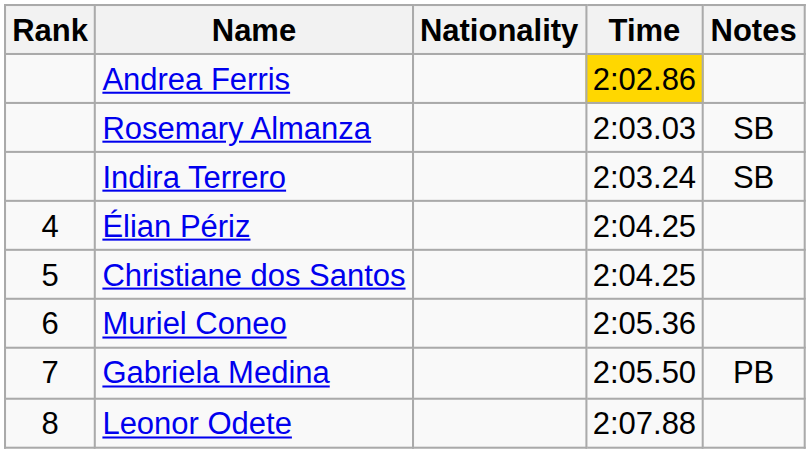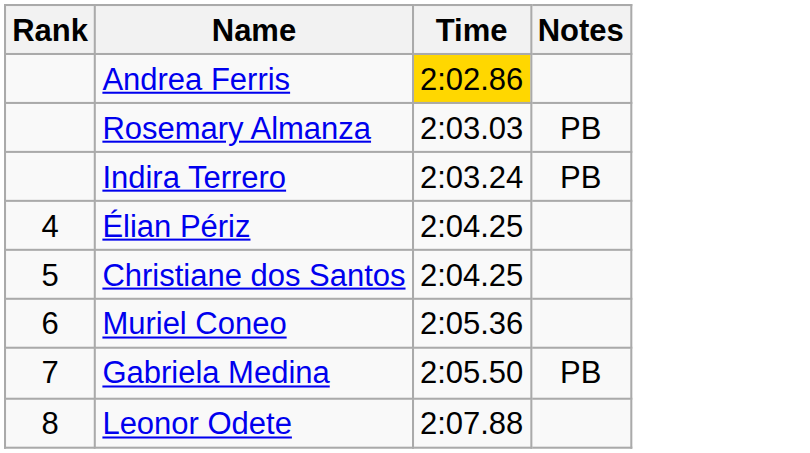 <table class="wikitable sortable" style="text-align:center;font-size:95%">
 <tr>
 <th>Rank</th>
 <th>Name</th>
-<th>Nationality</th>
 <th>Time</th>
 <th>Notes</th>
 </tr>
 <tr>
 <td></td>
 <td align=left><a href='#'>Andrea Ferris</a></td>
-<td align=left></td>
 <td style="background: gold;">2:02.86</td>
 <td></td>
 </tr>
 <tr>
 <td></td>
 <td align=left><a href='#'>Rosemary Almanza</a></td>
-<td align=left></td>
 <td>2:03.03</td>
-<td>SB</td>
+<td>PB</td>
 </tr>
 <tr>
 <td></td>
 <td align=left><a href='#'>Indira Terrero</a></td>
-<td align=left></td>
 <td>2:03.24</td>
-<td>SB</td>
+<td>PB</td>
 </tr>
 <tr>
 <td>4</td>
 <td align=left><a href='#'>Élian Périz</a></td>
-<td align=left></td>
 <td>2:04.25</td>
 <td></td>
 </tr>
 <tr>
 <td>5</td>
 <td align=left><a href='#'>Christiane dos Santos</a></td>
-<td align=left></td>
 <td>2:04.25</td>
 <td></td>
 </tr>
 <tr>
 <td>6</td>
 <td align=left><a href='#'>Muriel Coneo</a></td>
-<td align=left></td>
 <td>2:05.36</td>
 <td></td>
 </tr>
 <tr>
 <td>7</td>
 <td align=left><a href='#'>Gabriela Medina</a></td>
-<td align=left></td>
 <td>2:05.50</td>
 <td>PB</td>
 </tr>
 <tr>
 <td>8</td>
 <td align=left><a href='#'>Leonor Odete</a></td>
-<td align=left></td>
 <td>2:07.88</td>
 <td></td>
 </tr>
 </table>
